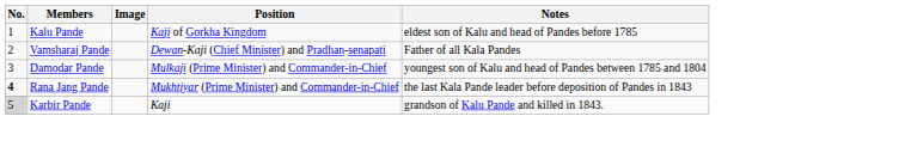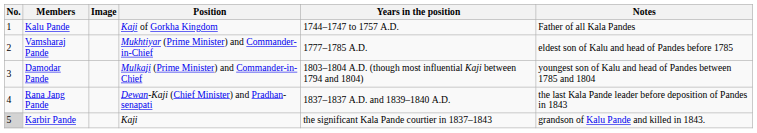 <table class="wikitable sortable">
 <tr>
 <th>No.</th>
 <th>Members</th>
 <th>Image</th>
 <th>Position</th>
+<th>Years in the position</th>
 <th>Notes</th>
 </tr>
 <tr>
 <td>1</td>
 <td><a href='#'>Kalu Pande</a></td>
 <td></td>
 <td><em><a href='#'>Kaji</a></em> of <a href='#'>Gorkha Kingdom</a></td>
-<td>eldest son of Kalu and head of Pandes before 1785</td>
+<td>1744–1747 to 1757 A.D.</td>
+<td>Father of all Kala Pandes</td>
 </tr>
 <tr>
 <td>2</td>
 <td><a href='#'>Vamsharaj Pande</a></td>
 <td></td>
-<td><em><a href='#'>Dewan</a>-Kaji</em> (<a href='#'>Chief Minister</a>) and <a href='#'>Pradhan</a>-<a href='#'>senapati</a></td>
-<td>Father of all Kala Pandes</td>
+<td><em><a href='#'>Mukhtiyar</a></em> (<a href='#'>Prime Minister</a>) and <a href='#'>Commander-in-Chief</a></td>
+<td>1777–1785 A.D.</td>
+<td>eldest son of Kalu and head of Pandes before 1785</td>
 </tr>
 <tr>
 <td>3</td>
 <td><a href='#'>Damodar Pande</a></td>
 <td></td>
 <td><em><a href='#'>Mulkaji</a></em> (<a href='#'>Prime Minister</a>) and <a href='#'>Commander-in-Chief</a></td>
+<td>1803–1804 A.D. (though most influential <em>Kaji</em> between 1794 and 1804)</td>
 <td>youngest son of Kalu and head of Pandes between 1785 and 1804</td>
 </tr>
 <tr>
-<td><strong>4</strong></td>
+<td>4</td>
 <td><a href='#'>Rana Jang Pande</a></td>
 <td></td>
-<td><em><a href='#'>Mukhtiyar</a></em> (<a href='#'>Prime Minister</a>) and <a href='#'>Commander-in-Chief</a></td>
+<td><em><a href='#'>Dewan</a>-Kaji</em> (<a href='#'>Chief Minister</a>) and <a href='#'>Pradhan</a>-<a href='#'>senapati</a></td>
+<td>1837–1837 A.D. and 1839–1840 A.D.</td>
 <td>the last Kala Pande leader before deposition of Pandes in 1843</td>
 </tr>
 <tr>
 <td style="background: lightgrey;">5</td>
 <td><a href='#'>Karbir Pande</a></td>
 <td></td>
 <td><em>Kaji</em></td>
+<td>the significant Kala Pande courtier in 1837–1843</td>
 <td>grandson of <a href='#'>Kalu Pande</a> and killed in 1843.</td>
 </tr>
 </table>
